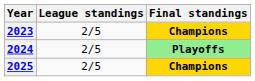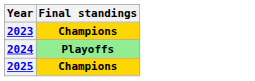 <table class="wikitable" style="text-align:center;">
 <tr>
 <th>Year</th>
-<th>League standings</th>
 <th>Final standings</th>
 </tr>
 <tr>
 <th><a href='#'>2023</a></th>
-<td>2/5</td>
 <td style="background: gold;"><strong>Champions</strong></td>
 </tr>
 <tr>
 <th><a href='#'>2024</a></th>
-<td>2/5</td>
 <td style="background: lightgreen;"><strong>Playoffs</strong></td>
 </tr>
 <tr>
 <th><a href='#'>2025</a></th>
-<td>2/5</td>
 <td style="background: gold;"><strong>Champions</strong></td>
 </tr>
 </table>
